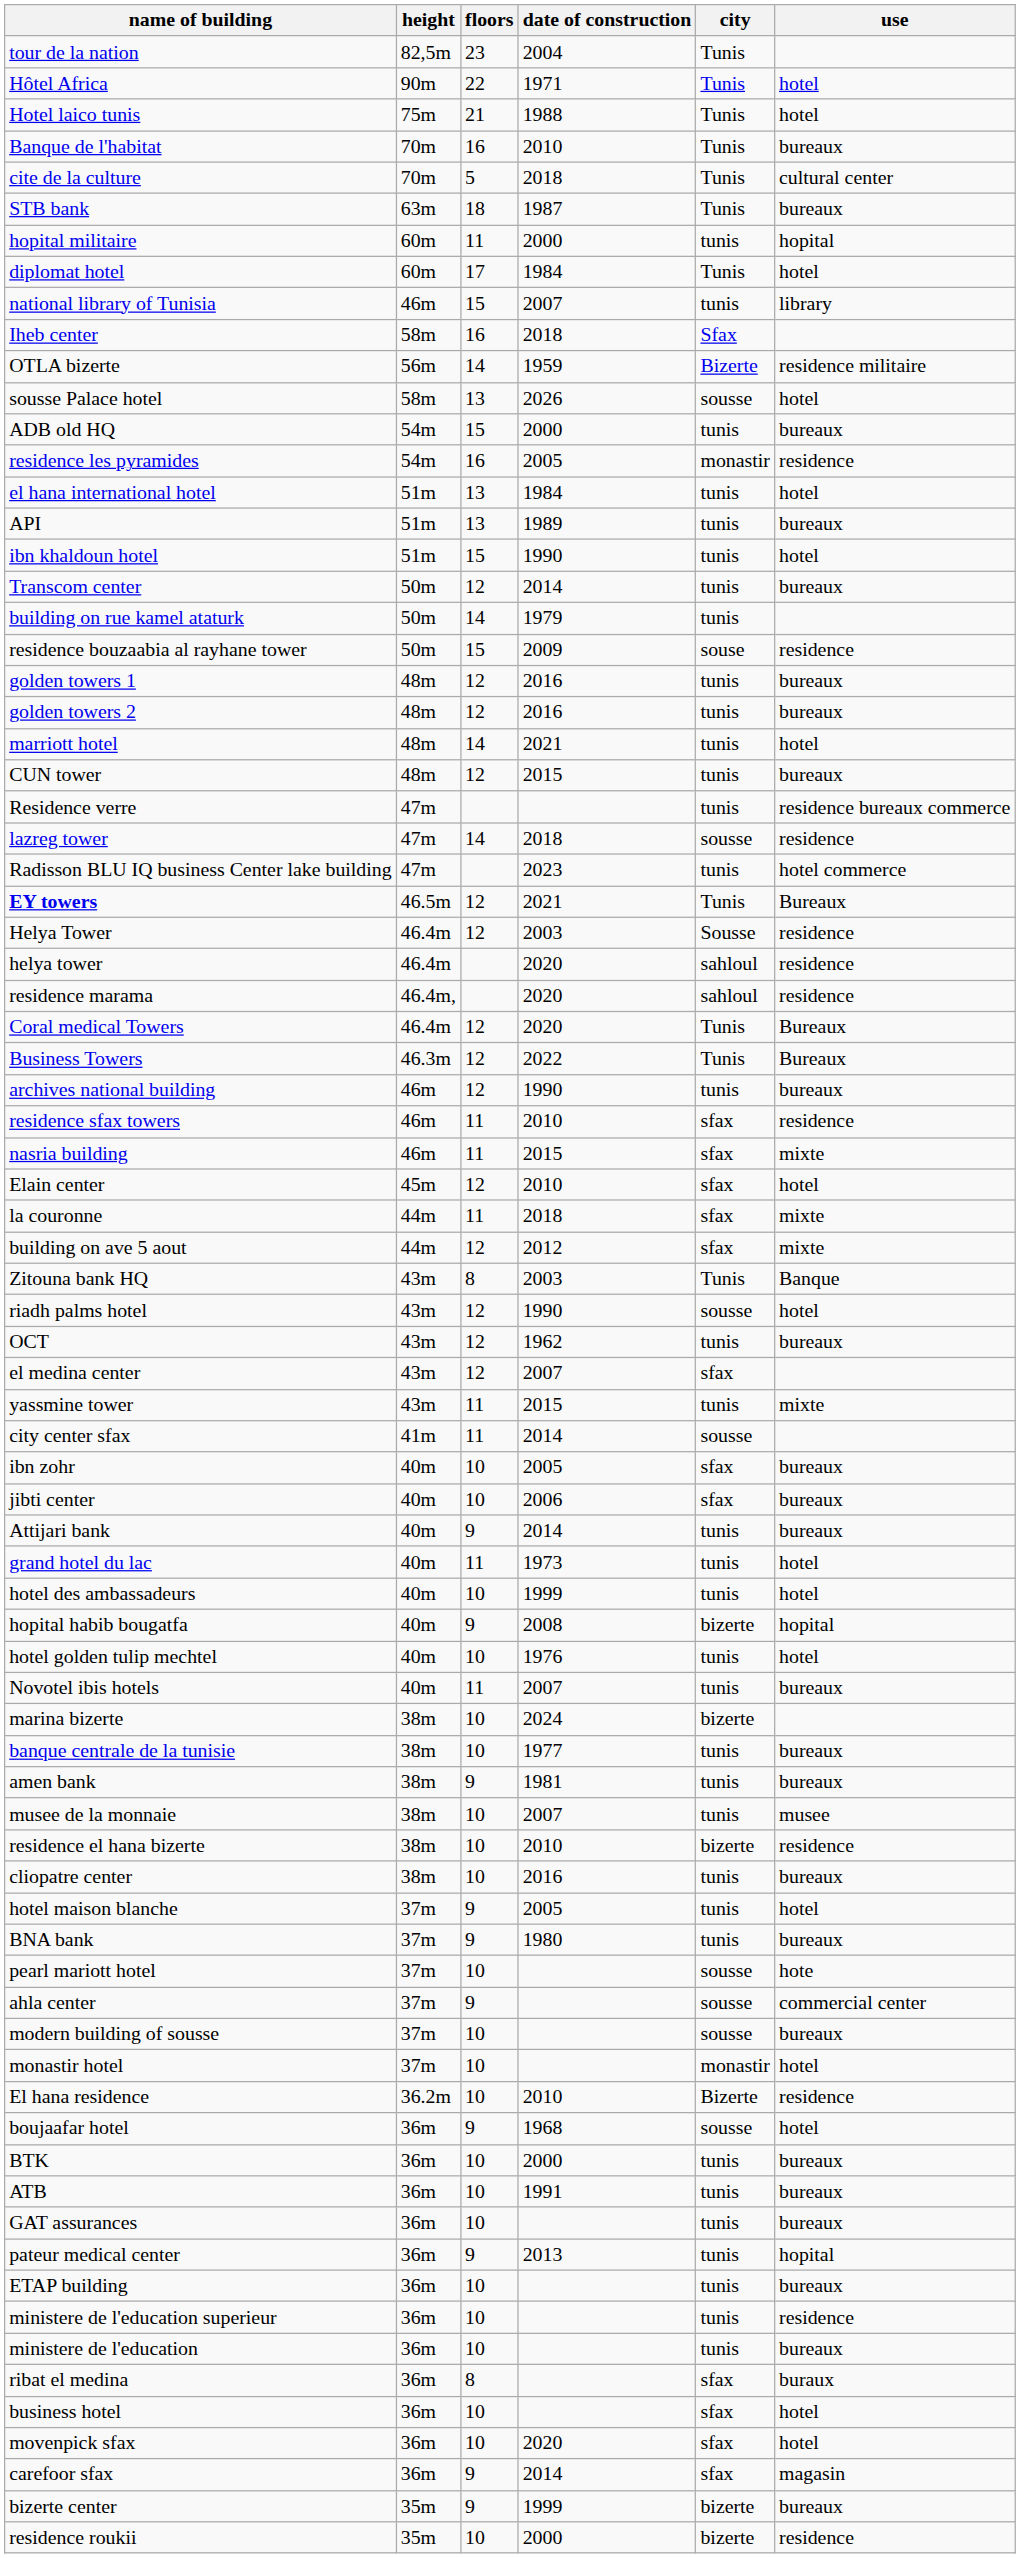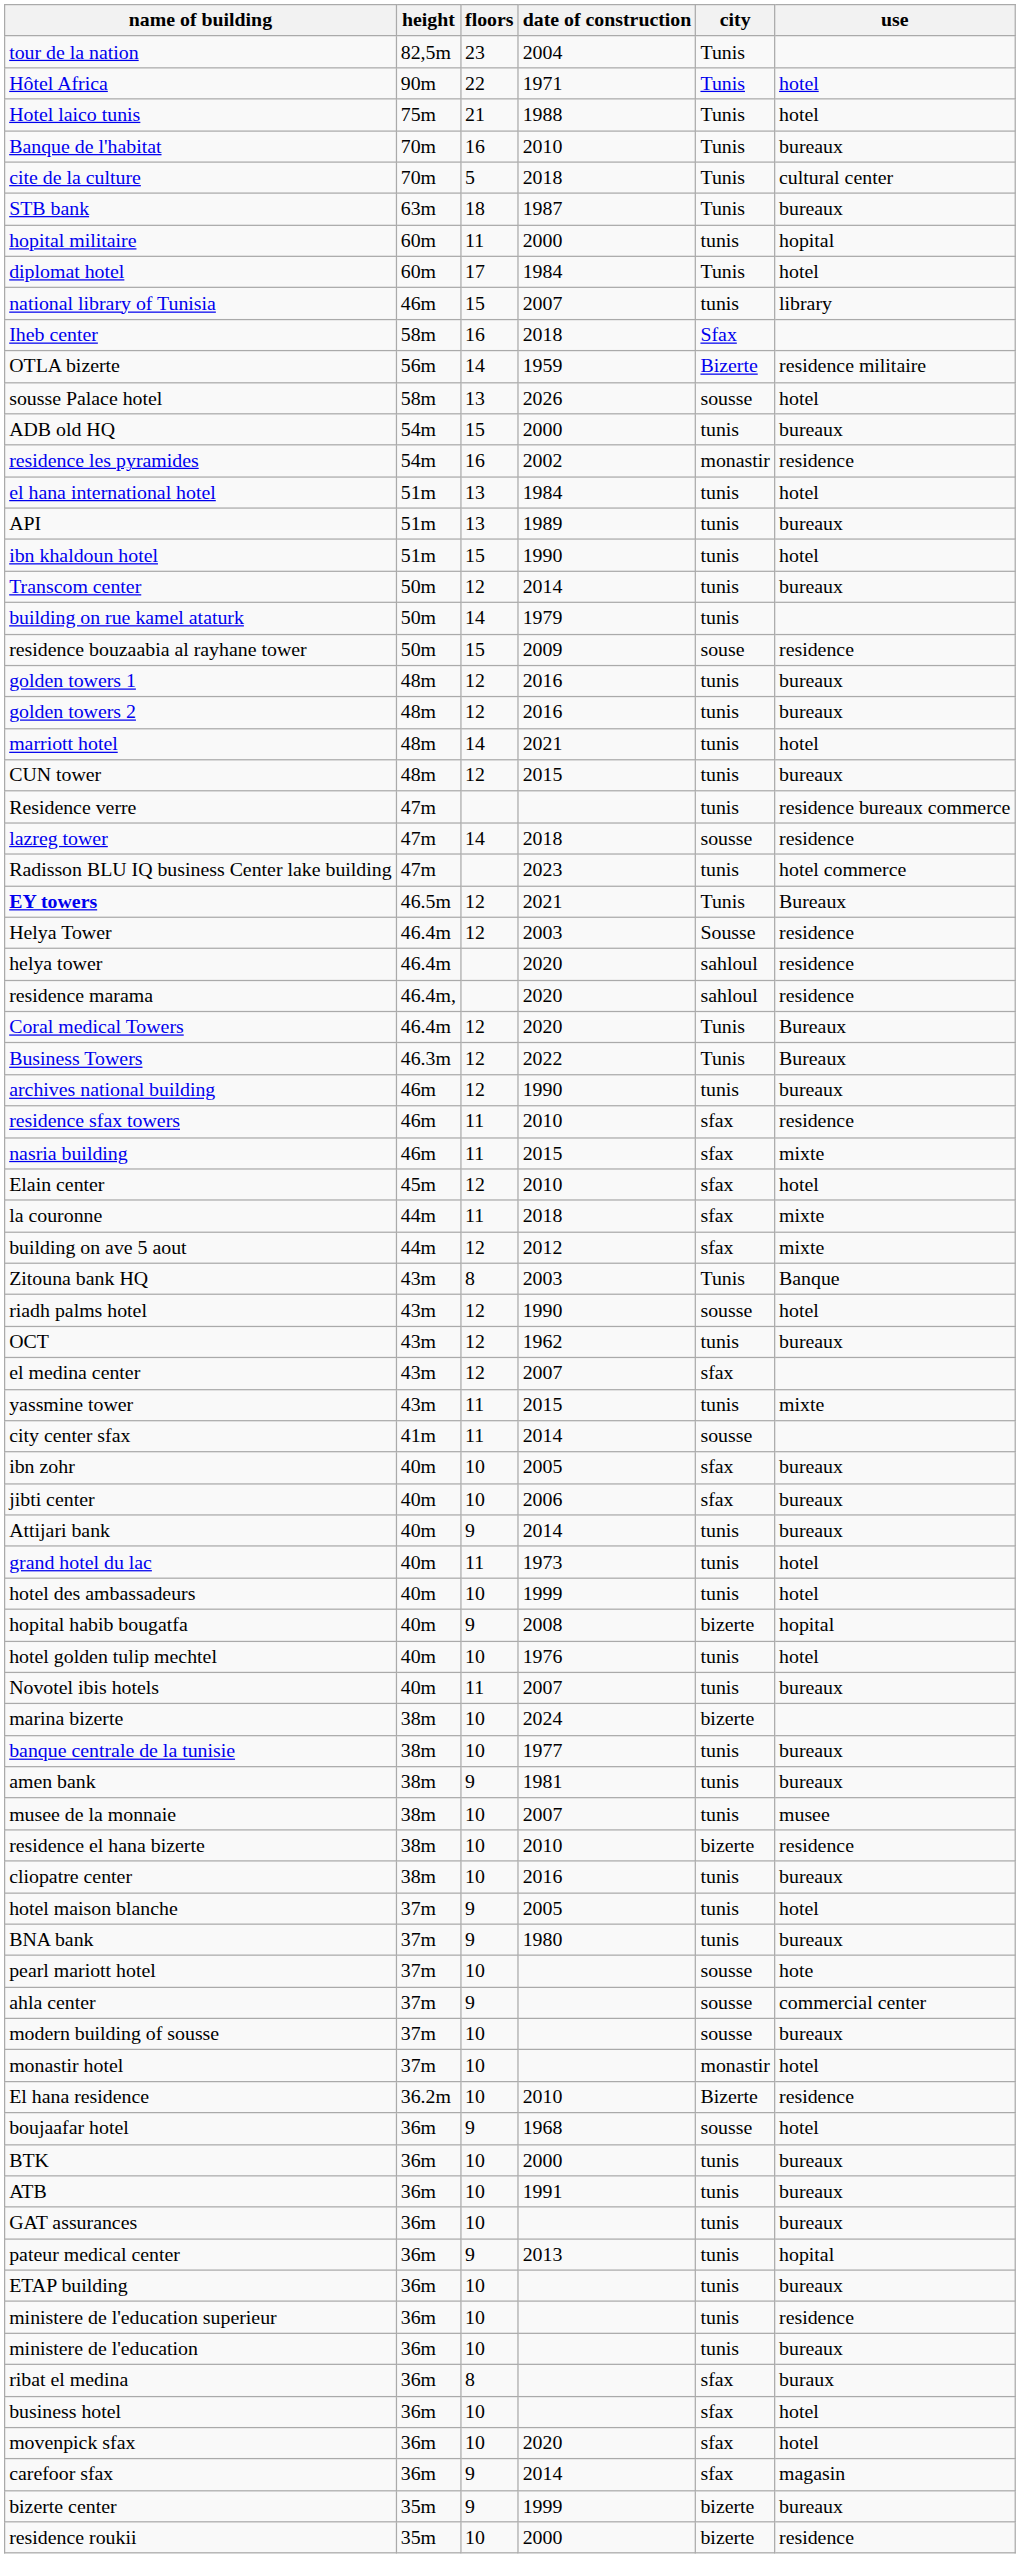 <table class="wikitable sortable mw-collapsible">
 <tr>
 <th>name of building</th>
 <th>height</th>
 <th>floors</th>
 <th>date of construction</th>
 <th>city</th>
 <th>use</th>
 </tr>
 <tr>
 <td><a href='#'>tour de la nation</a></td>
 <td>82,5m</td>
 <td>23</td>
 <td>2004</td>
 <td>Tunis</td>
 <td></td>
 </tr>
 <tr>
 <td><a href='#'>Hôtel Africa</a></td>
 <td>90m</td>
 <td>22</td>
 <td>1971</td>
 <td><a href='#'>Tunis</a></td>
 <td><a href='#'>hotel</a></td>
 </tr>
 <tr>
 <td><a href='#'>Hotel laico tunis</a></td>
 <td>75m</td>
 <td>21</td>
 <td>1988</td>
 <td>Tunis</td>
 <td>hotel</td>
 </tr>
 <tr>
 <td><a href='#'>Banque de l'habitat</a></td>
 <td>70m</td>
 <td>16</td>
 <td>2010</td>
 <td>Tunis</td>
 <td>bureaux</td>
 </tr>
 <tr>
 <td><a href='#'>cite de la culture</a></td>
 <td>70m</td>
 <td>5</td>
 <td>2018</td>
 <td>Tunis</td>
 <td>cultural center</td>
 </tr>
 <tr>
 <td><a href='#'>STB bank</a></td>
 <td>63m</td>
 <td>18</td>
 <td>1987</td>
 <td>Tunis</td>
 <td>bureaux</td>
 </tr>
 <tr>
 <td><a href='#'>hopital militaire</a></td>
 <td>60m</td>
 <td>11</td>
 <td>2000</td>
 <td>tunis</td>
 <td>hopital</td>
 </tr>
 <tr>
 <td><a href='#'>diplomat hotel</a></td>
 <td>60m</td>
 <td>17</td>
 <td>1984</td>
 <td>Tunis</td>
 <td>hotel</td>
 </tr>
 <tr>
 <td><a href='#'>national library of Tunisia</a></td>
 <td>46m</td>
 <td>15</td>
 <td>2007</td>
 <td>tunis</td>
 <td>library</td>
 </tr>
 <tr>
 <td><a href='#'>Iheb center</a></td>
 <td>58m</td>
 <td>16</td>
 <td>2018</td>
 <td><a href='#'>Sfax</a></td>
 <td></td>
 </tr>
 <tr>
 <td>OTLA bizerte</td>
 <td>56m</td>
 <td>14</td>
 <td>1959</td>
 <td><a href='#'>Bizerte</a></td>
 <td>residence militaire</td>
 </tr>
 <tr>
 <td>sousse Palace hotel</td>
 <td>58m</td>
 <td>13</td>
 <td>2026</td>
 <td>sousse</td>
 <td>hotel</td>
 </tr>
 <tr>
 <td>ADB old HQ</td>
 <td>54m</td>
 <td>15</td>
 <td>2000</td>
 <td>tunis</td>
 <td>bureaux</td>
 </tr>
 <tr>
 <td><a href='#'>residence les pyramides</a></td>
 <td>54m</td>
 <td>16</td>
-<td>2005</td>
+<td>2002</td>
 <td>monastir</td>
 <td>residence</td>
 </tr>
 <tr>
 <td><a href='#'>el hana international hotel</a></td>
 <td>51m</td>
 <td>13</td>
 <td>1984</td>
 <td>tunis</td>
 <td>hotel</td>
 </tr>
 <tr>
 <td>API</td>
 <td>51m</td>
 <td>13</td>
 <td>1989</td>
 <td>tunis</td>
 <td>bureaux</td>
 </tr>
 <tr>
 <td><a href='#'>ibn khaldoun hotel</a></td>
 <td>51m</td>
 <td>15</td>
 <td>1990</td>
 <td>tunis</td>
 <td>hotel</td>
 </tr>
 <tr>
 <td><a href='#'>Transcom center</a></td>
 <td>50m</td>
 <td>12</td>
 <td>2014</td>
 <td>tunis</td>
 <td>bureaux</td>
 </tr>
 <tr>
 <td><a href='#'>building on rue kamel ataturk</a></td>
 <td>50m</td>
 <td>14</td>
 <td>1979</td>
 <td>tunis</td>
 <td></td>
 </tr>
 <tr>
 <td>residence bouzaabia al rayhane tower</td>
 <td>50m</td>
 <td>15</td>
 <td>2009</td>
 <td>souse</td>
 <td>residence</td>
 </tr>
 <tr>
 <td><a href='#'>golden towers 1</a></td>
 <td>48m</td>
 <td>12</td>
 <td>2016</td>
 <td>tunis</td>
 <td>bureaux</td>
 </tr>
 <tr>
 <td><a href='#'>golden towers 2</a></td>
 <td>48m</td>
 <td>12</td>
 <td>2016</td>
 <td>tunis</td>
 <td>bureaux</td>
 </tr>
 <tr>
 <td><a href='#'>marriott hotel</a></td>
 <td>48m</td>
 <td>14</td>
 <td>2021</td>
 <td>tunis</td>
 <td>hotel</td>
 </tr>
 <tr>
 <td>CUN tower</td>
 <td>48m</td>
 <td>12</td>
 <td>2015</td>
 <td>tunis</td>
 <td>bureaux</td>
 </tr>
 <tr>
 <td>Residence verre</td>
 <td>47m</td>
 <td></td>
 <td></td>
 <td>tunis</td>
 <td>residence bureaux commerce</td>
 </tr>
 <tr>
 <td><a href='#'>lazreg tower</a></td>
 <td>47m</td>
 <td>14</td>
 <td>2018</td>
 <td>sousse</td>
 <td>residence</td>
 </tr>
 <tr>
 <td>Radisson BLU IQ business Center lake building</td>
 <td>47m</td>
 <td></td>
 <td>2023</td>
 <td>tunis</td>
 <td>hotel commerce</td>
 </tr>
 <tr>
 <td><a href='#'><strong>EY towers</strong></a></td>
 <td>46.5m</td>
 <td>12</td>
 <td>2021</td>
 <td>Tunis</td>
 <td>Bureaux</td>
 </tr>
 <tr>
 <td>Helya Tower</td>
 <td>46.4m</td>
 <td>12</td>
 <td>2003</td>
 <td>Sousse</td>
 <td>residence</td>
 </tr>
 <tr>
 <td>helya tower</td>
 <td>46.4m</td>
 <td></td>
 <td>2020</td>
 <td>sahloul</td>
 <td>residence</td>
 </tr>
 <tr>
 <td>residence marama</td>
 <td>46.4m,</td>
 <td></td>
 <td>2020</td>
 <td>sahloul</td>
 <td>residence</td>
 </tr>
 <tr>
 <td><a href='#'>Coral medical Towers</a></td>
 <td>46.4m</td>
 <td>12</td>
 <td>2020</td>
 <td>Tunis</td>
 <td>Bureaux</td>
 </tr>
 <tr>
 <td><a href='#'>Business Towers</a></td>
 <td>46.3m</td>
 <td>12</td>
 <td>2022</td>
 <td>Tunis</td>
 <td>Bureaux</td>
 </tr>
 <tr>
 <td><a href='#'>archives national building</a></td>
 <td>46m</td>
 <td>12</td>
 <td>1990</td>
 <td>tunis</td>
 <td>bureaux</td>
 </tr>
 <tr>
 <td><a href='#'>residence sfax towers</a></td>
 <td>46m</td>
 <td>11</td>
 <td>2010</td>
 <td>sfax</td>
 <td>residence</td>
 </tr>
 <tr>
 <td><a href='#'>nasria building</a></td>
 <td>46m</td>
 <td>11</td>
 <td>2015</td>
 <td>sfax</td>
 <td>mixte</td>
 </tr>
 <tr>
 <td>Elain center</td>
 <td>45m</td>
 <td>12</td>
 <td>2010</td>
 <td>sfax</td>
 <td>hotel</td>
 </tr>
 <tr>
 <td>la couronne</td>
 <td>44m</td>
 <td>11</td>
 <td>2018</td>
 <td>sfax</td>
 <td>mixte</td>
 </tr>
 <tr>
 <td>building on ave 5 aout</td>
 <td>44m</td>
 <td>12</td>
 <td>2012</td>
 <td>sfax</td>
 <td>mixte</td>
 </tr>
 <tr>
 <td>Zitouna bank HQ</td>
 <td>43m</td>
 <td>8</td>
 <td>2003</td>
 <td>Tunis</td>
 <td>Banque</td>
 </tr>
 <tr>
 <td>riadh palms hotel</td>
 <td>43m</td>
 <td>12</td>
 <td>1990</td>
 <td>sousse</td>
 <td>hotel</td>
 </tr>
 <tr>
 <td>OCT</td>
 <td>43m</td>
 <td>12</td>
 <td>1962</td>
 <td>tunis</td>
 <td>bureaux</td>
 </tr>
 <tr>
 <td>el medina center</td>
 <td>43m</td>
 <td>12</td>
 <td>2007</td>
 <td>sfax</td>
 <td></td>
 </tr>
 <tr>
 <td>yassmine tower</td>
 <td>43m</td>
 <td>11</td>
 <td>2015</td>
 <td>tunis</td>
 <td>mixte</td>
 </tr>
 <tr>
 <td>city center sfax</td>
 <td>41m</td>
 <td>11</td>
 <td>2014</td>
 <td>sousse</td>
 <td></td>
 </tr>
 <tr>
 <td>ibn zohr</td>
 <td>40m</td>
 <td>10</td>
 <td>2005</td>
 <td>sfax</td>
 <td>bureaux</td>
 </tr>
 <tr>
 <td>jibti center</td>
 <td>40m</td>
 <td>10</td>
 <td>2006</td>
 <td>sfax</td>
 <td>bureaux</td>
 </tr>
 <tr>
 <td>Attijari bank</td>
 <td>40m</td>
 <td>9</td>
 <td>2014</td>
 <td>tunis</td>
 <td>bureaux</td>
 </tr>
 <tr>
 <td><a href='#'>grand hotel du lac</a></td>
 <td>40m</td>
 <td>11</td>
 <td>1973</td>
 <td>tunis</td>
 <td>hotel</td>
 </tr>
 <tr>
 <td>hotel des ambassadeurs</td>
 <td>40m</td>
 <td>10</td>
 <td>1999</td>
 <td>tunis</td>
 <td>hotel</td>
 </tr>
 <tr>
 <td>hopital habib bougatfa</td>
 <td>40m</td>
 <td>9</td>
 <td>2008</td>
 <td>bizerte</td>
 <td>hopital</td>
 </tr>
 <tr>
 <td>hotel golden tulip mechtel</td>
 <td>40m</td>
 <td>10</td>
 <td>1976</td>
 <td>tunis</td>
 <td>hotel</td>
 </tr>
 <tr>
 <td>Novotel ibis hotels</td>
 <td>40m</td>
 <td>11</td>
 <td>2007</td>
 <td>tunis</td>
 <td>bureaux</td>
 </tr>
 <tr>
 <td>marina bizerte</td>
 <td>38m</td>
 <td>10</td>
 <td>2024</td>
 <td>bizerte</td>
 <td></td>
 </tr>
 <tr>
 <td><a href='#'>banque centrale de la tunisie</a></td>
 <td>38m</td>
 <td>10</td>
 <td>1977</td>
 <td>tunis</td>
 <td>bureaux</td>
 </tr>
 <tr>
 <td>amen bank</td>
 <td>38m</td>
 <td>9</td>
 <td>1981</td>
 <td>tunis</td>
 <td>bureaux</td>
 </tr>
 <tr>
 <td>musee de la monnaie</td>
 <td>38m</td>
 <td>10</td>
 <td>2007</td>
 <td>tunis</td>
 <td>musee</td>
 </tr>
 <tr>
 <td>residence el hana bizerte</td>
 <td>38m</td>
 <td>10</td>
 <td>2010</td>
 <td>bizerte</td>
 <td>residence</td>
 </tr>
 <tr>
 <td>cliopatre center</td>
 <td>38m</td>
 <td>10</td>
 <td>2016</td>
 <td>tunis</td>
 <td>bureaux</td>
 </tr>
 <tr>
 <td>hotel maison blanche</td>
 <td>37m</td>
 <td>9</td>
 <td>2005</td>
 <td>tunis</td>
 <td>hotel</td>
 </tr>
 <tr>
 <td>BNA bank</td>
 <td>37m</td>
 <td>9</td>
 <td>1980</td>
 <td>tunis</td>
 <td>bureaux</td>
 </tr>
 <tr>
 <td>pearl mariott hotel</td>
 <td>37m</td>
 <td>10</td>
 <td></td>
 <td>sousse</td>
 <td>hote</td>
 </tr>
 <tr>
 <td>ahla center</td>
 <td>37m</td>
 <td>9</td>
 <td></td>
 <td>sousse</td>
 <td>commercial center</td>
 </tr>
 <tr>
 <td>modern building of sousse</td>
 <td>37m</td>
 <td>10</td>
 <td></td>
 <td>sousse</td>
 <td>bureaux</td>
 </tr>
 <tr>
 <td>monastir hotel</td>
 <td>37m</td>
 <td>10</td>
 <td></td>
 <td>monastir</td>
 <td>hotel</td>
 </tr>
 <tr>
 <td>El hana residence</td>
 <td>36.2m</td>
 <td>10</td>
 <td>2010</td>
 <td>Bizerte</td>
 <td>residence</td>
 </tr>
 <tr>
 <td>boujaafar hotel</td>
 <td>36m</td>
 <td>9</td>
 <td>1968</td>
 <td>sousse</td>
 <td>hotel</td>
 </tr>
 <tr>
 <td>BTK</td>
 <td>36m</td>
 <td>10</td>
 <td>2000</td>
 <td>tunis</td>
 <td>bureaux</td>
 </tr>
 <tr>
 <td>ATB</td>
 <td>36m</td>
 <td>10</td>
 <td>1991</td>
 <td>tunis</td>
 <td>bureaux</td>
 </tr>
 <tr>
 <td>GAT assurances</td>
 <td>36m</td>
 <td>10</td>
 <td></td>
 <td>tunis</td>
 <td>bureaux</td>
 </tr>
 <tr>
 <td>pateur medical center</td>
 <td>36m</td>
 <td>9</td>
 <td>2013</td>
 <td>tunis</td>
 <td>hopital</td>
 </tr>
 <tr>
 <td>ETAP building</td>
 <td>36m</td>
 <td>10</td>
 <td></td>
 <td>tunis</td>
 <td>bureaux</td>
 </tr>
 <tr>
 <td>ministere de l'education superieur</td>
 <td>36m</td>
 <td>10</td>
 <td></td>
 <td>tunis</td>
 <td>residence</td>
 </tr>
 <tr>
 <td>ministere de l'education</td>
 <td>36m</td>
 <td>10</td>
 <td></td>
 <td>tunis</td>
 <td>bureaux</td>
 </tr>
 <tr>
 <td>ribat el medina</td>
 <td>36m</td>
 <td>8</td>
 <td></td>
 <td>sfax</td>
 <td>buraux</td>
 </tr>
 <tr>
 <td>business hotel</td>
 <td>36m</td>
 <td>10</td>
 <td></td>
 <td>sfax</td>
 <td>hotel</td>
 </tr>
 <tr>
 <td>movenpick sfax</td>
 <td>36m</td>
 <td>10</td>
 <td>2020</td>
 <td>sfax</td>
 <td>hotel</td>
 </tr>
 <tr>
 <td>carefoor sfax</td>
 <td>36m</td>
 <td>9</td>
 <td>2014</td>
 <td>sfax</td>
 <td>magasin</td>
 </tr>
 <tr>
 <td>bizerte center</td>
 <td>35m</td>
 <td>9</td>
 <td>1999</td>
 <td>bizerte</td>
 <td>bureaux</td>
 </tr>
 <tr>
 <td>residence roukii</td>
 <td>35m</td>
 <td>10</td>
 <td>2000</td>
 <td>bizerte</td>
 <td>residence</td>
 </tr>
 </table>
